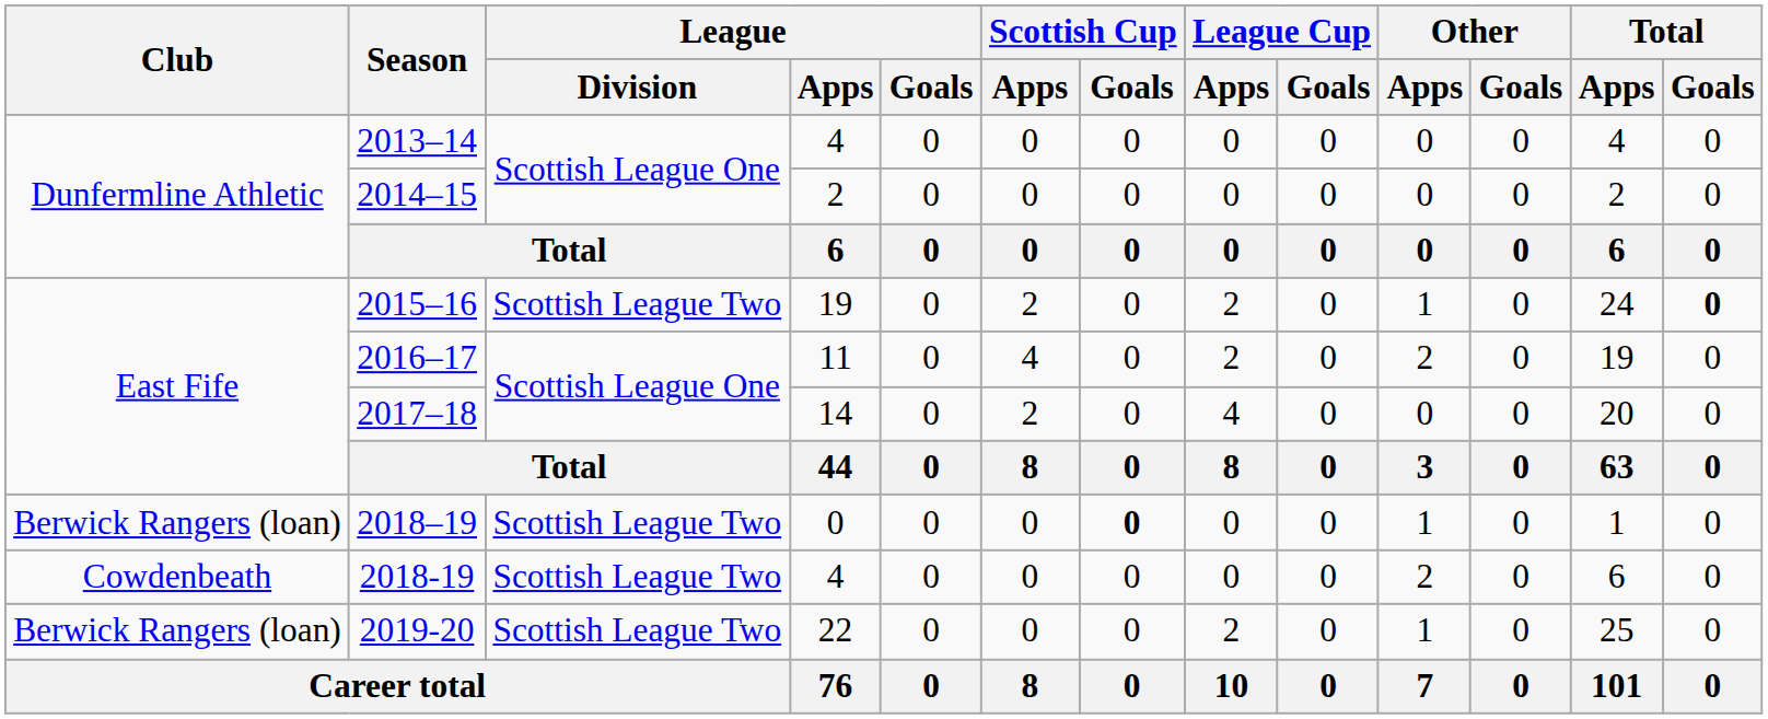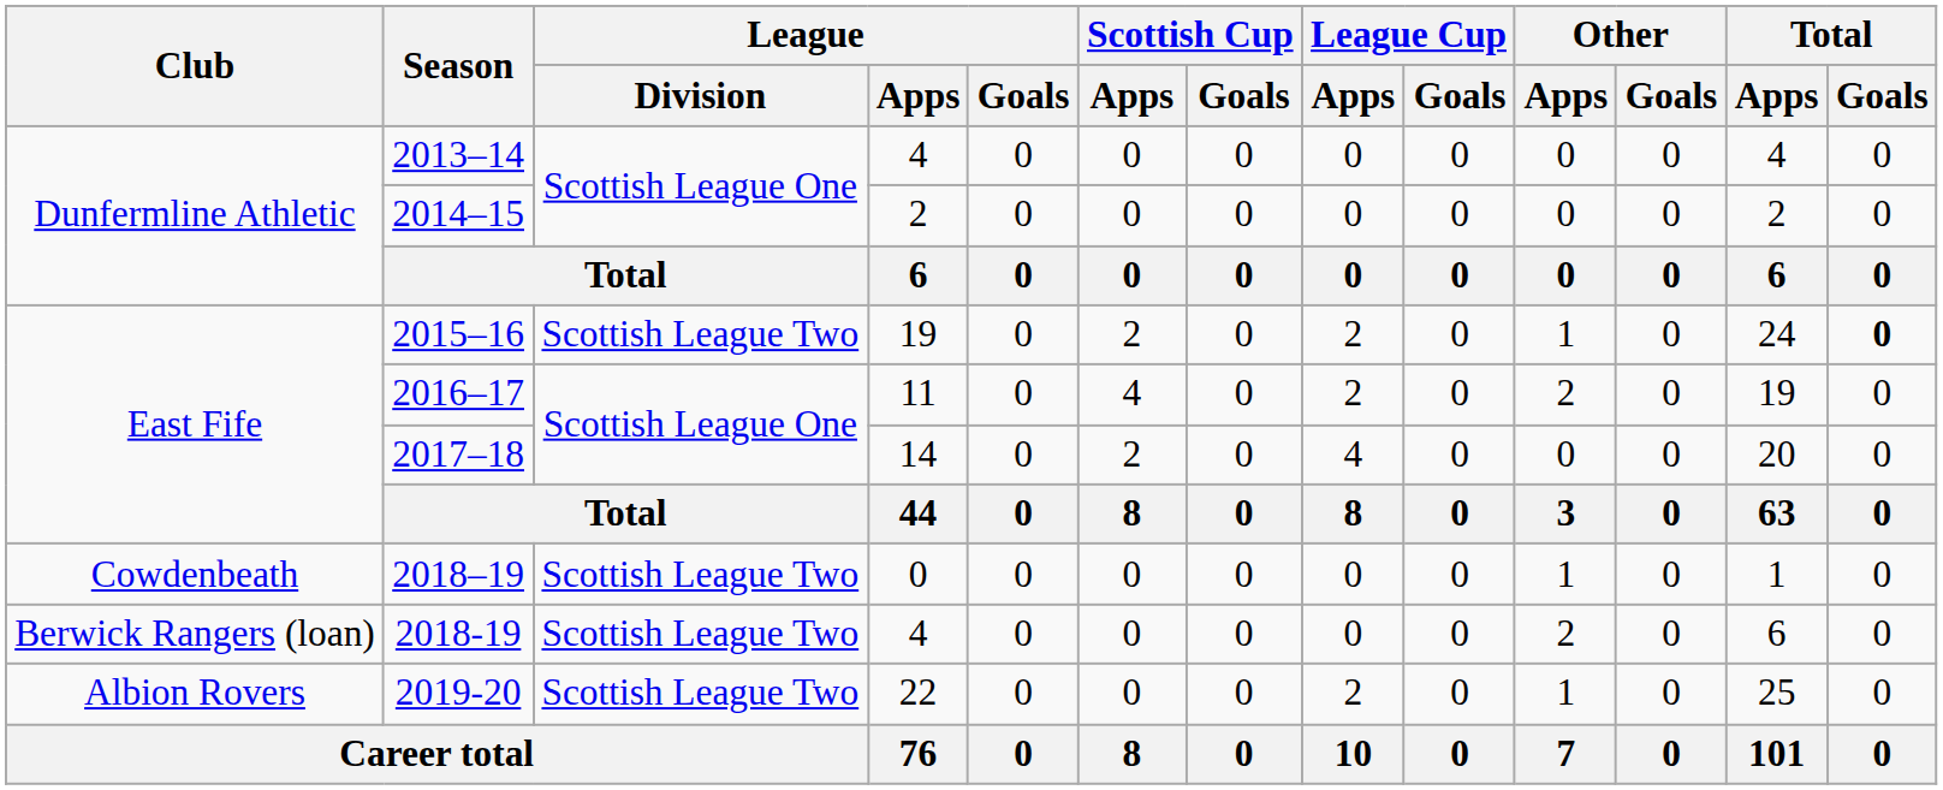 <table class="wikitable" style="text-align: center">
 <tr>
 <th rowspan="2">Club</th>
 <th rowspan="2">Season</th>
 <th colspan="3">League</th>
 <th colspan="2"><a href='#'>Scottish Cup</a></th>
 <th colspan="2"><a href='#'>League Cup</a></th>
 <th colspan="2">Other</th>
 <th colspan="2">Total</th>
 </tr>
 <tr>
 <th>Division</th>
 <th>Apps</th>
 <th>Goals</th>
 <th>Apps</th>
 <th>Goals</th>
 <th>Apps</th>
 <th>Goals</th>
 <th>Apps</th>
 <th>Goals</th>
 <th>Apps</th>
 <th>Goals</th>
 </tr>
 <tr>
 <td rowspan="3"><a href='#'>Dunfermline Athletic</a></td>
 <td><a href='#'>2013–14</a></td>
 <td rowspan="2"><a href='#'>Scottish League One</a></td>
 <td>4</td>
 <td>0</td>
 <td>0</td>
 <td>0</td>
 <td>0</td>
 <td>0</td>
 <td>0</td>
 <td>0</td>
 <td>4</td>
 <td>0</td>
 </tr>
 <tr>
 <td><a href='#'>2014–15</a></td>
 <td>2</td>
 <td>0</td>
 <td>0</td>
 <td>0</td>
 <td>0</td>
 <td>0</td>
 <td>0</td>
 <td>0</td>
 <td>2</td>
 <td>0</td>
 </tr>
 <tr>
 <th colspan="2">Total</th>
 <th>6</th>
 <th>0</th>
 <th>0</th>
 <th>0</th>
 <th>0</th>
 <th>0</th>
 <th>0</th>
 <th>0</th>
 <th>6</th>
 <th>0</th>
 </tr>
 <tr>
 <td rowspan="4"><a href='#'>East Fife</a></td>
 <td><a href='#'>2015–16</a></td>
 <td><a href='#'>Scottish League Two</a></td>
 <td>19</td>
 <td>0</td>
 <td>2</td>
 <td>0</td>
 <td>2</td>
 <td>0</td>
 <td>1</td>
 <td>0</td>
 <td>24</td>
 <td><strong>0</strong></td>
 </tr>
 <tr>
 <td><a href='#'>2016–17</a></td>
 <td rowspan="2"><a href='#'>Scottish League One</a></td>
 <td>11</td>
 <td>0</td>
 <td>4</td>
 <td>0</td>
 <td>2</td>
 <td>0</td>
 <td>2</td>
 <td>0</td>
 <td>19</td>
 <td>0</td>
 </tr>
 <tr>
 <td><a href='#'>2017–18</a></td>
 <td>14</td>
 <td>0</td>
 <td>2</td>
 <td>0</td>
 <td>4</td>
 <td>0</td>
 <td>0</td>
 <td>0</td>
 <td>20</td>
 <td>0</td>
 </tr>
 <tr>
 <th colspan="2">Total</th>
 <th>44</th>
 <th>0</th>
 <th>8</th>
 <th>0</th>
 <th>8</th>
 <th>0</th>
 <th>3</th>
 <th>0</th>
 <th>63</th>
 <th>0</th>
 </tr>
 <tr>
-<td><a href='#'>Berwick Rangers</a> (loan)</td>
+<td><a href='#'>Cowdenbeath</a></td>
 <td><a href='#'>2018–19</a></td>
 <td><a href='#'>Scottish League Two</a></td>
 <td>0</td>
 <td>0</td>
 <td>0</td>
-<td><strong>0</strong></td>
+<td>0</td>
 <td>0</td>
 <td>0</td>
 <td>1</td>
 <td>0</td>
 <td>1</td>
 <td>0</td>
 </tr>
 <tr>
-<td><a href='#'>Cowdenbeath</a></td>
+<td><a href='#'>Berwick Rangers</a> (loan)</td>
 <td><a href='#'>2018-19</a></td>
 <td><a href='#'>Scottish League Two</a></td>
 <td>4</td>
 <td>0</td>
 <td>0</td>
 <td>0</td>
 <td>0</td>
 <td>0</td>
 <td>2</td>
 <td>0</td>
 <td>6</td>
 <td>0</td>
 </tr>
 <tr>
-<td><a href='#'>Berwick Rangers</a> (loan)</td>
+<td><a href='#'>Albion Rovers</a></td>
 <td><a href='#'>2019-20</a></td>
 <td><a href='#'>Scottish League Two</a></td>
 <td>22</td>
 <td>0</td>
 <td>0</td>
 <td>0</td>
 <td>2</td>
 <td>0</td>
 <td>1</td>
 <td>0</td>
 <td>25</td>
 <td>0</td>
 </tr>
 <tr>
 <th colspan="3">Career total</th>
 <th>76</th>
 <th>0</th>
 <th>8</th>
 <th>0</th>
 <th>10</th>
 <th>0</th>
 <th>7</th>
 <th>0</th>
 <th>101</th>
 <th>0</th>
 </tr>
 </table>
